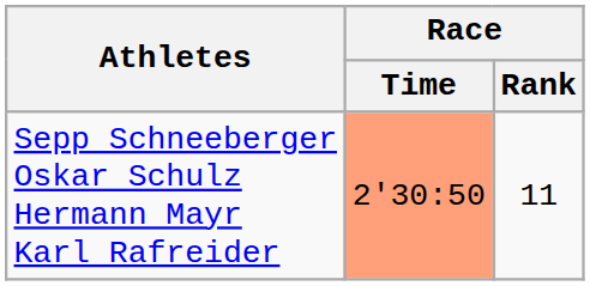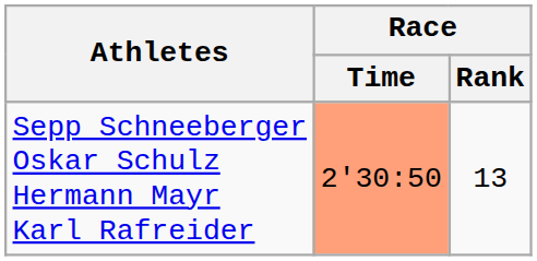 <table class="wikitable" border="1" style="font-size:90%">
 <tr>
 <th rowspan=2>Athletes</th>
 <th colspan=2>Race</th>
 </tr>
 <tr>
 <th>Time</th>
 <th>Rank</th>
 </tr>
 <tr>
 <td><a href='#'>Sepp Schneeberger</a><br><a href='#'>Oskar Schulz</a><br><a href='#'>Hermann Mayr</a><br><a href='#'>Karl Rafreider</a></td>
 <td align=center style="background: lightsalmon;">2'30:50</td>
-<td align=center>11</td>
+<td align=center>13</td>
 </tr>
 </table>
